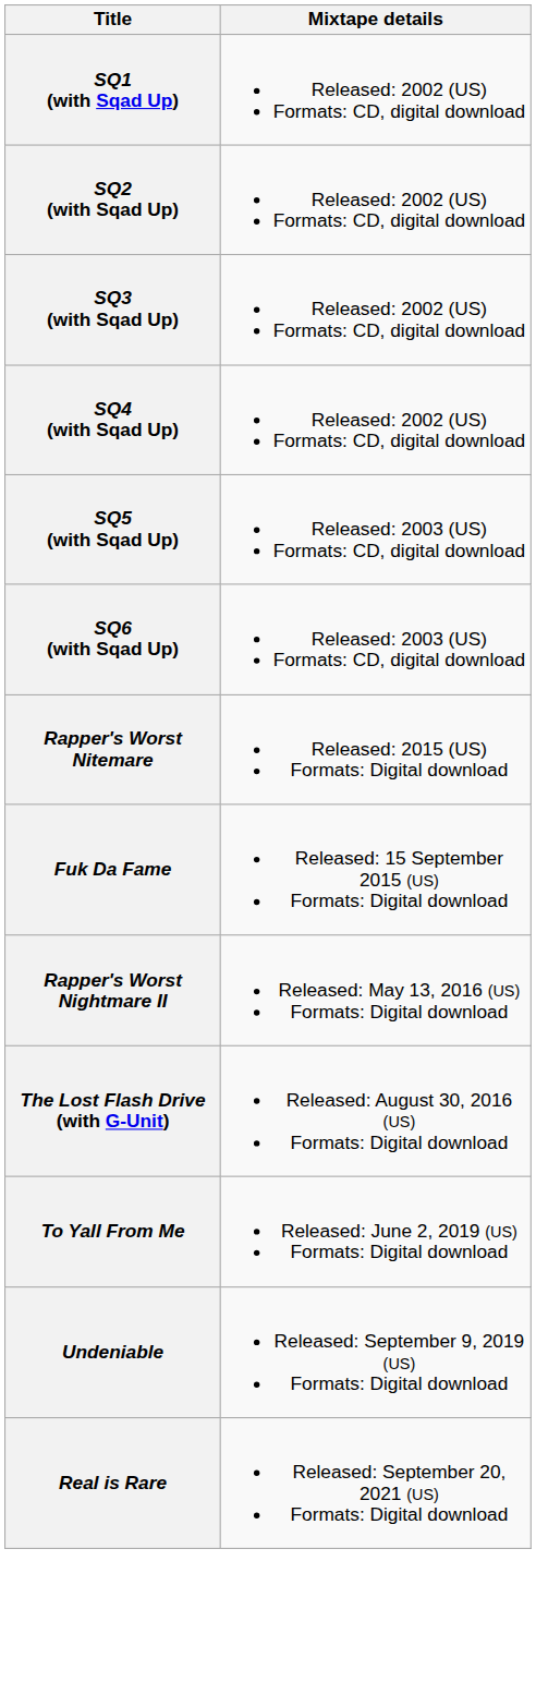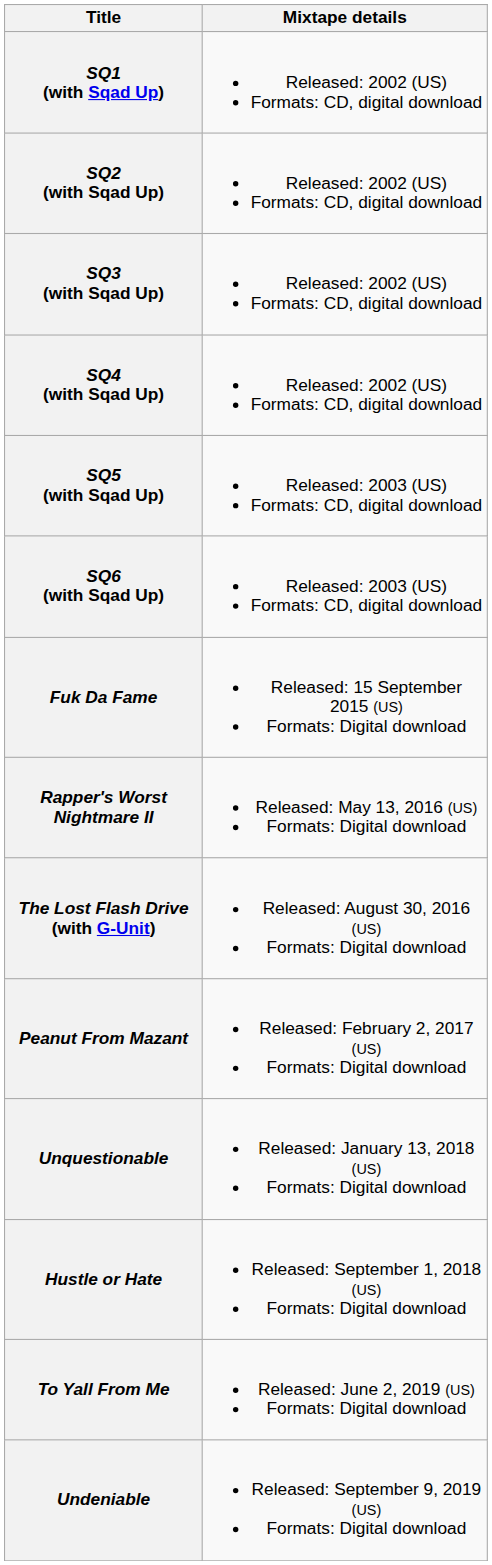 <table class="wikitable plainrowheaders" style="text-align:center;">
 <tr>
 <th scope="col" style="width:11em;">Title</th>
 <th scope="col" style="width:16em;">Mixtape details</th>
 </tr>
 <tr>
 <th scope="row"><em>SQ1</em><br><span>(with <a href='#'>Sqad Up</a>)</span></th>
 <td><br><ul><li>Released: 2002 <span>(US)</span></li><li>Formats: CD, digital download</li></ul></td>
 </tr>
 <tr>
 <th scope="row"><em>SQ2</em><br><span>(with Sqad Up)</span></th>
 <td><br><ul><li>Released: 2002 <span>(US)</span></li><li>Formats: CD, digital download</li></ul></td>
 </tr>
 <tr>
 <th scope="row"><em>SQ3</em><br><span>(with Sqad Up)</span></th>
 <td><br><ul><li>Released: 2002 <span>(US)</span></li><li>Formats: CD, digital download</li></ul></td>
 </tr>
 <tr>
 <th scope="row"><em>SQ4</em><br><span>(with Sqad Up)</span></th>
 <td><br><ul><li>Released: 2002 <span>(US)</span></li><li>Formats: CD, digital download</li></ul></td>
 </tr>
 <tr>
 <th scope="row"><em>SQ5</em><br><span>(with Sqad Up)</span></th>
 <td><br><ul><li>Released: 2003 <span>(US)</span></li><li>Formats: CD, digital download</li></ul></td>
 </tr>
 <tr>
 <th scope="row"><em>SQ6</em><br><span>(with Sqad Up)</span></th>
 <td><br><ul><li>Released: 2003 <span>(US)</span></li><li>Formats: CD, digital download</li></ul></td>
 </tr>
 <tr>
-<th scope="row"><em>Rapper's Worst Nitemare</em></th>
-<td><br><ul><li>Released: 2015 <span>(US)</span></li><li>Formats: Digital download</li></ul></td>
-</tr>
-<tr>
 <th scope="row"><em>Fuk Da Fame</em></th>
 <td><br><ul><li>Released: 15 September 2015 <small>(US)</small></li><li>Formats: Digital download</li></ul></td>
 </tr>
 <tr>
 <th scope="row"><em>Rapper's Worst Nightmare II</em></th>
 <td><br><ul><li>Released: May 13, 2016 <small>(US)</small></li><li>Formats: Digital download</li></ul></td>
 </tr>
 <tr>
 <th scope="row"><em>The Lost Flash Drive</em><br><span>(with <a href='#'>G-Unit</a>)</span></th>
 <td><br><ul><li>Released: August 30, 2016 <small>(US)</small></li><li>Formats: Digital download</li></ul></td>
 </tr>
 <tr>
+<th scope="row"><em>Peanut From Mazant</em></th>
+<td><br><ul><li>Released: February 2, 2017 <small>(US)</small></li><li>Formats: Digital download</li></ul></td>
+</tr>
+<tr>
+<th scope="row"><em>Unquestionable</em></th>
+<td><br><ul><li>Released: January 13, 2018 <small>(US)</small></li><li>Formats: Digital download</li></ul></td>
+</tr>
+<tr>
+<th scope="row"><em>Hustle or Hate</em></th>
+<td><br><ul><li>Released: September 1, 2018 <small>(US)</small></li><li>Formats: Digital download</li></ul></td>
+</tr>
+<tr>
 <th scope="row"><em>To Yall From Me</em></th>
 <td><br><ul><li>Released: June 2, 2019 <small>(US)</small></li><li>Formats: Digital download</li></ul></td>
 </tr>
 <tr>
 <th scope="row"><em>Undeniable</em></th>
 <td><br><ul><li>Released: September 9, 2019 <small>(US)</small></li><li>Formats: Digital download</li></ul></td>
 </tr>
-<tr>
-<th scope="row"><em>Real is Rare</em></th>
-<td><br><ul><li>Released: September 20, 2021 <small>(US)</small></li><li>Formats: Digital download</li></ul></td>
-</tr>
 </table>
